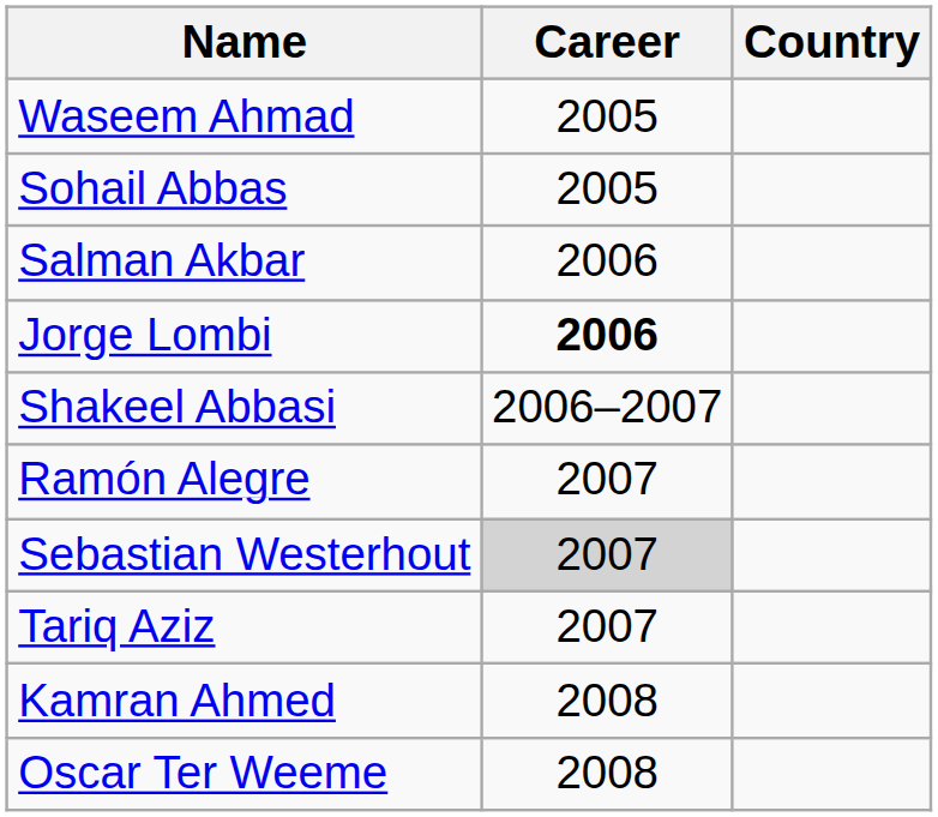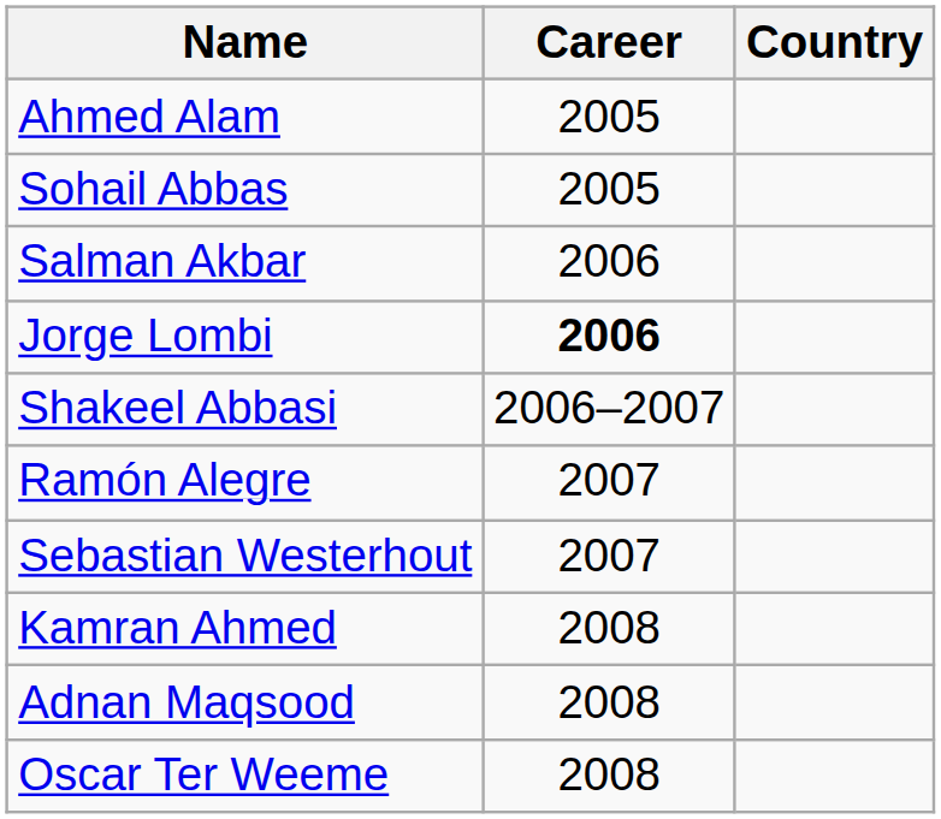 <table class="wikitable sortable"  align="right" style="text-align: center;">
 <tr>
 <th class="unsortable">Name</th>
 <th class="unsortable">Career</th>
 <th class="unsortable">Country</th>
 </tr>
 <tr>
-<td align="left"><a href='#'>Waseem Ahmad</a></td>
+<td align="left"><a href='#'>Ahmed Alam</a></td>
 <td>2005</td>
 <td></td>
 </tr>
 <tr>
 <td align="left"><a href='#'>Sohail Abbas</a></td>
 <td>2005</td>
 <td></td>
 </tr>
 <tr>
 <td align="left"><a href='#'>Salman Akbar</a></td>
 <td>2006</td>
 <td></td>
 </tr>
 <tr>
 <td align="left"><a href='#'>Jorge Lombi</a></td>
 <td><strong>2006</strong></td>
 <td></td>
 </tr>
 <tr>
 <td align="left"><a href='#'>Shakeel Abbasi</a></td>
 <td>2006–2007</td>
 <td></td>
 </tr>
 <tr>
 <td align="left"><a href='#'>Ramón Alegre</a></td>
 <td>2007</td>
 <td></td>
 </tr>
 <tr>
 <td align="left"><a href='#'>Sebastian Westerhout</a></td>
-<td style="background: lightgrey;">2007</td>
-<td></td>
-</tr>
-<tr>
-<td align="left"><a href='#'>Tariq Aziz</a></td>
 <td>2007</td>
 <td></td>
 </tr>
 <tr>
 <td align="left"><a href='#'>Kamran Ahmed</a></td>
 <td>2008</td>
 <td></td>
 </tr>
 <tr>
+<td align="left"><a href='#'>Adnan Maqsood</a></td>
+<td>2008</td>
+<td></td>
+</tr>
+<tr>
 <td align="left"><a href='#'>Oscar Ter Weeme</a></td>
 <td>2008</td>
 <td></td>
 </tr>
 </table>
